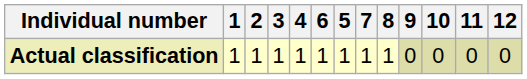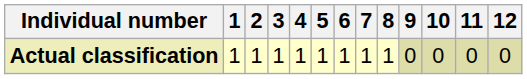 <table class="wikitable" style="text-align:center;">
 <tr>
 <th>Individual number</th>
 <th>1</th>
 <th>2</th>
 <th>3</th>
 <th>4</th>
+<th>5</th>
 <th>6</th>
-<th>5</th>
 <th>7</th>
 <th>8</th>
 <th>9</th>
 <th>10</th>
 <th>11</th>
 <th>12</th>
 </tr>
 <tr>
 <th style=background:#eeeebb>Actual classification</th>
 <td style=background:#ffffcc>1</td>
 <td style=background:#ffffcc>1</td>
 <td style=background:#ffffcc>1</td>
 <td style=background:#ffffcc>1</td>
 <td style=background:#ffffcc>1</td>
 <td style=background:#ffffcc>1</td>
 <td style=background:#ffffcc>1</td>
 <td style=background:#ffffcc>1</td>
 <td style=background:#ddddaa>0</td>
 <td style=background:#ddddaa>0</td>
 <td style=background:#ddddaa>0</td>
 <td style=background:#ddddaa>0</td>
 </tr>
 </table>
